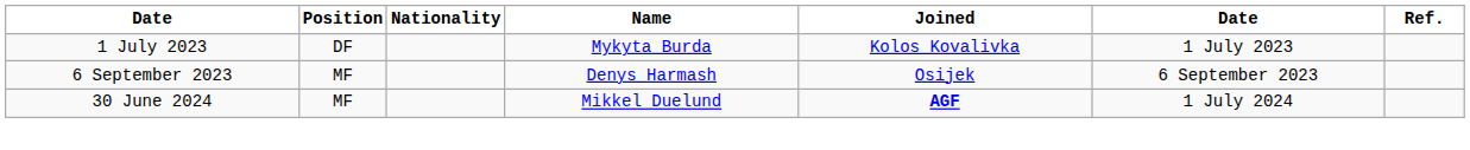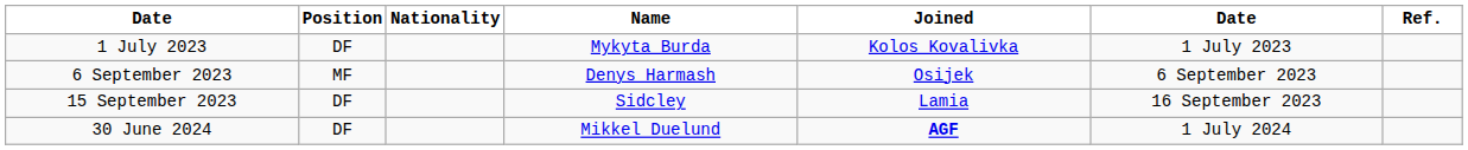 <table class="wikitable"  style="text-align:center; font-size:90%; ">
 <tr>
 <th style="background:#ffffff; color:black; width:200px;">Date</th>
 <th style="background:#ffffff; color:black; width:50px;">Position</th>
 <th style="background:#ffffff; color:black; width:50px;">Nationality</th>
 <th style="background:#ffffff; color:black; width:200px;">Name</th>
 <th style="background:#ffffff; color:black; width:200px;">Joined</th>
 <th style="background:#ffffff; color:black; width:200px;">Date</th>
 <th style="background:#ffffff; color:black; width:50px;">Ref.</th>
 </tr>
 <tr>
 <td>1 July 2023</td>
 <td>DF</td>
 <td></td>
 <td><a href='#'>Mykyta Burda</a></td>
 <td><a href='#'>Kolos Kovalivka</a></td>
 <td>1 July 2023</td>
 <td></td>
 </tr>
 <tr>
 <td>6 September 2023</td>
 <td>MF</td>
 <td></td>
 <td><a href='#'>Denys Harmash</a></td>
 <td><a href='#'>Osijek</a></td>
 <td>6 September 2023</td>
 <td></td>
 </tr>
 <tr>
+<td>15 September 2023</td>
+<td>DF</td>
+<td></td>
+<td><a href='#'>Sidcley</a></td>
+<td><a href='#'>Lamia</a></td>
+<td>16 September 2023</td>
+<td></td>
+</tr>
+<tr>
 <td>30 June 2024</td>
-<td>MF</td>
+<td>DF</td>
 <td></td>
 <td><a href='#'>Mikkel Duelund</a></td>
 <td><strong><a href='#'>AGF</a></strong></td>
 <td>1 July 2024</td>
 <td></td>
 </tr>
 </table>
